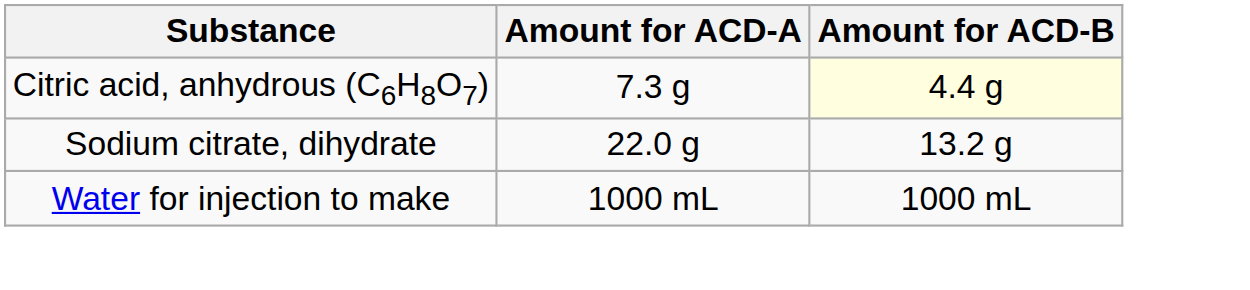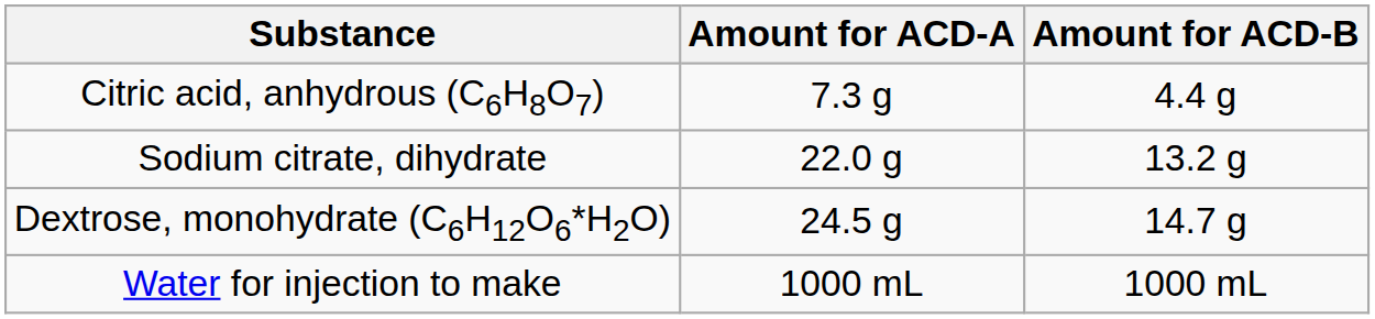 <table class="wikitable" style="text-align:center">
 <tr>
 <th>Substance</th>
 <th>Amount for ACD-A</th>
 <th>Amount for ACD-B</th>
 </tr>
 <tr>
 <td>Citric acid, anhydrous (C<sub>6</sub>H<sub>8</sub>O<sub>7</sub>)</td>
 <td>7.3 g</td>
-<td style="background: lightyellow;">4.4 g</td>
+<td>4.4 g</td>
 </tr>
 <tr>
 <td>Sodium citrate, dihydrate</td>
 <td>22.0 g</td>
 <td>13.2 g</td>
 </tr>
 <tr>
+<td>Dextrose, monohydrate (C<sub>6</sub>H<sub>12</sub>O<sub>6</sub>*H<sub>2</sub>O)</td>
+<td>24.5 g</td>
+<td>14.7 g</td>
+</tr>
+<tr>
 <td><a href='#'>Water</a> for injection to make</td>
 <td>1000 mL</td>
 <td>1000 mL</td>
 </tr>
 </table>
